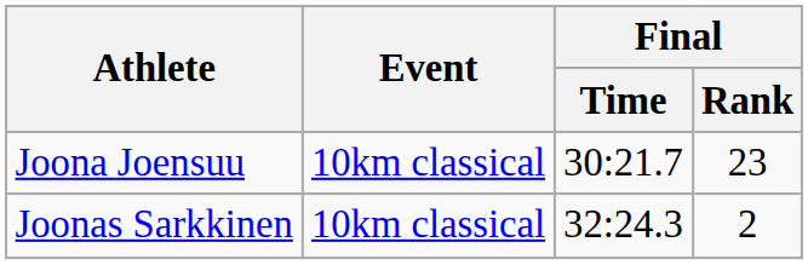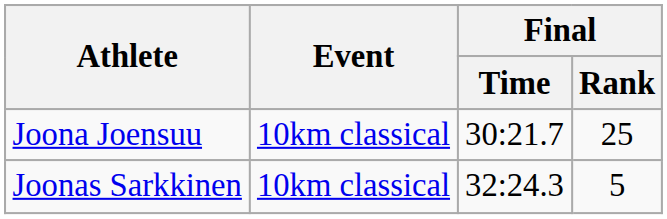 <table class="wikitable">
 <tr>
 <th rowspan="2">Athlete</th>
 <th rowspan="2">Event</th>
 <th colspan="2">Final</th>
 </tr>
 <tr>
 <th>Time</th>
 <th>Rank</th>
 </tr>
 <tr>
 <td rowspan="1"><a href='#'>Joona Joensuu</a></td>
 <td><a href='#'>10km classical</a></td>
 <td align="center">30:21.7</td>
-<td align="center">23</td>
+<td align="center">25</td>
 </tr>
 <tr>
 <td rowspan="1"><a href='#'>Joonas Sarkkinen</a></td>
 <td><a href='#'>10km classical</a></td>
 <td align="center">32:24.3</td>
-<td align="center">2</td>
+<td align="center">5</td>
 </tr>
 </table>
